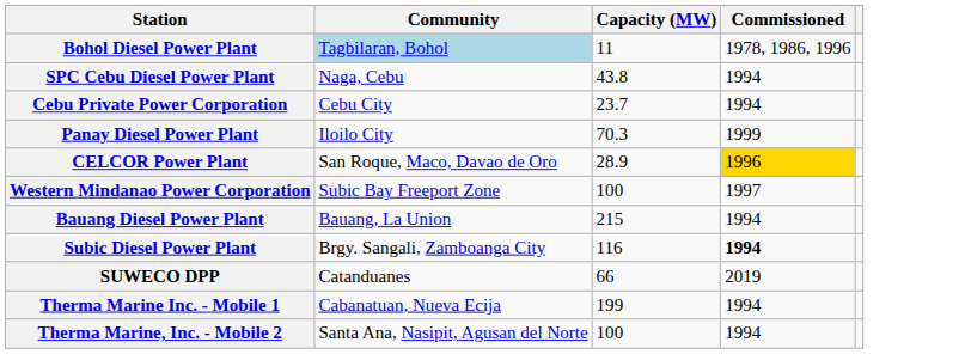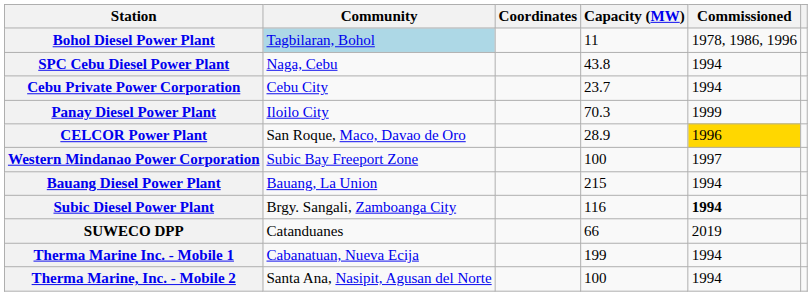 <table class="wikitable sortable plainrowheaders">
 <tr>
 <th scope="col">Station</th>
 <th scope="col">Community</th>
+<th scope="col">Coordinates</th>
 <th scope="col">Capacity (<a href='#'>MW</a>)</th>
 <th scope="col">Commissioned</th>
 <th scope="col" class="unsortable"></th>
 </tr>
 <tr>
 <th scope="row"><a href='#'>Bohol Diesel Power Plant</a></th>
 <td style="background: lightblue;"><a href='#'>Tagbilaran, Bohol</a></td>
+<td></td>
 <td>11</td>
 <td>1978, 1986, 1996</td>
 <td></td>
 </tr>
 <tr>
 <th scope="row"><a href='#'>SPC Cebu Diesel Power Plant</a></th>
 <td><a href='#'>Naga, Cebu</a></td>
+<td></td>
 <td>43.8</td>
 <td>1994</td>
 <td></td>
 </tr>
 <tr>
 <th scope="row"><a href='#'>Cebu Private Power Corporation</a></th>
 <td><a href='#'>Cebu City</a></td>
+<td></td>
 <td>23.7</td>
 <td>1994</td>
 <td></td>
 </tr>
 <tr>
 <th scope="row"><a href='#'>Panay Diesel Power Plant</a></th>
 <td><a href='#'>Iloilo City</a></td>
+<td></td>
 <td>70.3</td>
 <td>1999</td>
 <td></td>
 </tr>
 <tr>
 <th scope="row"><a href='#'>CELCOR Power Plant</a></th>
 <td>San Roque, <a href='#'>Maco, Davao de Oro</a></td>
+<td></td>
 <td>28.9</td>
 <td style="background: gold;">1996</td>
 <td></td>
 </tr>
 <tr>
 <th scope="row"><a href='#'>Western Mindanao Power Corporation</a></th>
 <td><a href='#'>Subic Bay Freeport Zone</a></td>
+<td></td>
 <td>100</td>
 <td>1997</td>
 <td></td>
 </tr>
 <tr>
 <th scope="row"><a href='#'>Bauang Diesel Power Plant</a></th>
 <td><a href='#'>Bauang, La Union</a></td>
+<td></td>
 <td>215</td>
 <td>1994</td>
 <td></td>
 </tr>
 <tr>
 <th scope="row"><a href='#'>Subic Diesel Power Plant</a></th>
 <td>Brgy. Sangali, <a href='#'>Zamboanga City</a></td>
+<td></td>
 <td>116</td>
 <td><strong>1994</strong></td>
 <td></td>
 </tr>
 <tr>
 <th>SUWECO DPP</th>
 <td>Catanduanes</td>
+<td></td>
 <td>66</td>
 <td>2019</td>
 <td></td>
 </tr>
 <tr>
 <th scope="row"><a href='#'>Therma Marine Inc. - Mobile 1</a></th>
 <td><a href='#'>Cabanatuan, Nueva Ecija</a></td>
+<td></td>
 <td>199</td>
 <td>1994</td>
 <td></td>
 </tr>
 <tr>
 <th scope="row"><a href='#'>Therma Marine, Inc. - Mobile 2</a></th>
 <td>Santa Ana, <a href='#'>Nasipit, Agusan del Norte</a></td>
+<td></td>
 <td>100</td>
 <td>1994</td>
 <td></td>
 </tr>
 </table>
